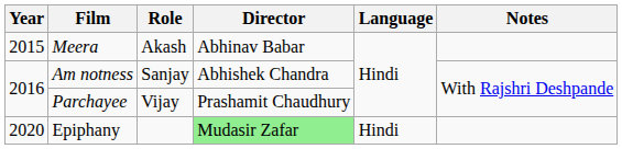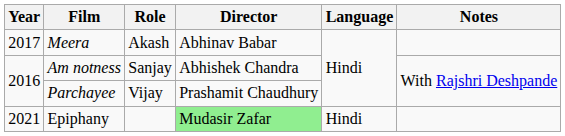 <table class="wikitable">
 <tr>
 <th>Year</th>
 <th>Film</th>
 <th>Role</th>
 <th>Director</th>
 <th>Language</th>
 <th>Notes</th>
 </tr>
 <tr>
-<td>2015</td>
+<td>2017</td>
 <td><em>Meera</em></td>
 <td>Akash</td>
 <td>Abhinav Babar</td>
 <td rowspan="3">Hindi</td>
 <td></td>
 </tr>
 <tr>
 <td rowspan="2">2016</td>
 <td><em>Am notness</em></td>
 <td>Sanjay</td>
 <td>Abhishek Chandra</td>
 <td rowspan="2">With <a href='#'>Rajshri Deshpande</a></td>
 </tr>
 <tr>
 <td><em>Parchayee</em></td>
 <td>Vijay</td>
 <td>Prashamit Chaudhury</td>
 </tr>
 <tr>
-<td>2020</td>
+<td>2021</td>
 <td>Epiphany</td>
 <td></td>
 <td style="background: lightgreen;">Mudasir Zafar</td>
 <td>Hindi</td>
 <td></td>
 </tr>
 </table>
